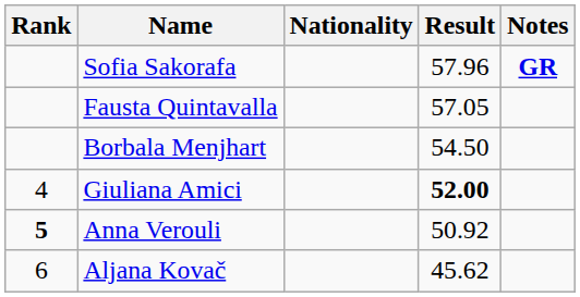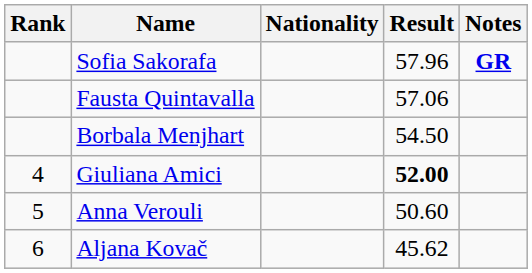 <table class="wikitable sortable" style="text-align:center">
 <tr>
 <th>Rank</th>
 <th>Name</th>
 <th>Nationality</th>
 <th>Result</th>
 <th>Notes</th>
 </tr>
 <tr>
 <td></td>
 <td align=left><a href='#'>Sofia Sakorafa</a></td>
 <td align=left></td>
 <td>57.96</td>
 <td><strong><a href='#'>GR</a></strong></td>
 </tr>
 <tr>
 <td></td>
 <td align=left><a href='#'>Fausta Quintavalla</a></td>
 <td align=left></td>
-<td>57.05</td>
+<td>57.06</td>
 <td></td>
 </tr>
 <tr>
 <td></td>
 <td align=left><a href='#'>Borbala Menjhart</a></td>
 <td align=left></td>
 <td>54.50</td>
 <td></td>
 </tr>
 <tr>
 <td>4</td>
 <td align=left><a href='#'>Giuliana Amici</a></td>
 <td align=left></td>
 <td><strong>52.00</strong></td>
 <td></td>
 </tr>
 <tr>
-<td><strong>5</strong></td>
+<td>5</td>
 <td align=left><a href='#'>Anna Verouli</a></td>
 <td align=left></td>
-<td>50.92</td>
+<td>50.60</td>
 <td></td>
 </tr>
 <tr>
 <td>6</td>
 <td align=left><a href='#'>Aljana Kovač</a></td>
 <td align=left></td>
 <td>45.62</td>
 <td></td>
 </tr>
 </table>
